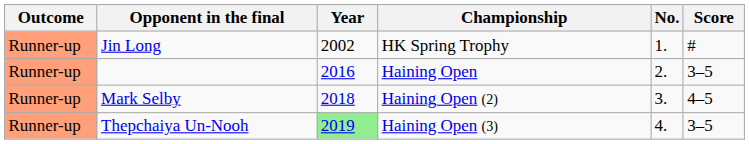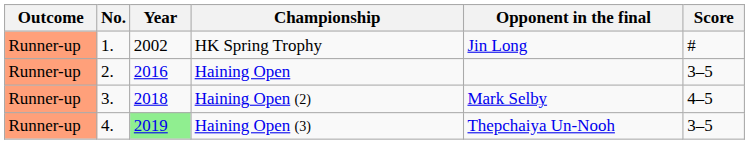 <table class="sortable wikitable">
 <tr>
 <th width="80">Outcome</th>
-<th width="200">Opponent in the final</th>
+<th width="20">No.</th>
 <th width="50">Year</th>
 <th width="250">Championship</th>
-<th width="20">No.</th>
+<th width="200">Opponent in the final</th>
 <th width="50">Score</th>
 </tr>
 <tr>
 <td style="background:#ffa07a;">Runner-up</td>
-<td> <a href='#'>Jin Long</a></td>
+<td>1.</td>
 <td>2002</td>
 <td>HK Spring Trophy</td>
-<td>1.</td>
+<td> <a href='#'>Jin Long</a></td>
 <td>#</td>
 </tr>
 <tr>
 <td style="background:#ffa07a;">Runner-up</td>
-<td> </td>
+<td>2.</td>
 <td><a href='#'>2016</a></td>
 <td><a href='#'>Haining Open</a></td>
-<td>2.</td>
+<td> </td>
 <td>3–5</td>
 </tr>
 <tr>
 <td style="background:#ffa07a;">Runner-up</td>
-<td> <a href='#'>Mark Selby</a></td>
+<td>3.</td>
 <td><a href='#'>2018</a></td>
 <td><a href='#'>Haining Open</a> <small>(2)</small></td>
-<td>3.</td>
+<td> <a href='#'>Mark Selby</a></td>
 <td>4–5</td>
 </tr>
 <tr>
 <td style="background:#ffa07a;">Runner-up</td>
-<td> <a href='#'>Thepchaiya Un-Nooh</a></td>
+<td>4.</td>
 <td style="background: lightgreen;"><a href='#'>2019</a></td>
 <td><a href='#'>Haining Open</a> <small>(3)</small></td>
-<td>4.</td>
+<td> <a href='#'>Thepchaiya Un-Nooh</a></td>
 <td>3–5</td>
 </tr>
 </table>
